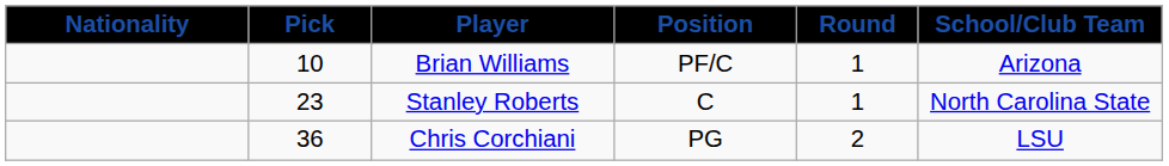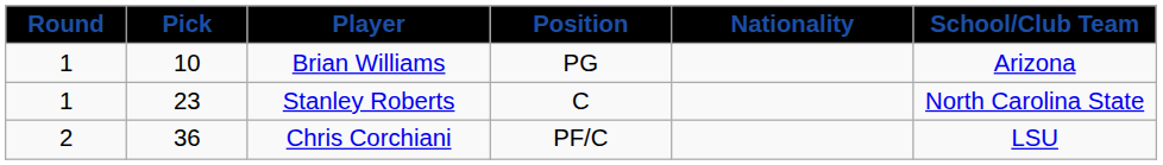 <table class="wikitable sortable sortable">
 <tr>
-<th style="background:#000000; color:#1C4EA4"  width="20%">Nationality</th>
+<th style="background:#000000; color:#1C4EA4"  width="10%">Round</th>
 <th style="background:#000000; color:#1C4EA4"  width="10%">Pick</th>
 <th style="background:#000000; color:#1C4EA4"  width="20%">Player</th>
 <th style="background:#000000; color:#1C4EA4"  width="15%">Position</th>
-<th style="background:#000000; color:#1C4EA4"  width="10%">Round</th>
+<th style="background:#000000; color:#1C4EA4"  width="20%">Nationality</th>
 <th style="background:#000000; color:#1C4EA4"  width="20%">School/Club Team</th>
 </tr>
 <tr style="text-align: center">
-<td></td>
+<td>1</td>
 <td>10</td>
 <td><a href='#'>Brian Williams</a></td>
-<td>PF/C</td>
-<td>1</td>
+<td>PG</td>
+<td></td>
 <td><a href='#'>Arizona</a></td>
 </tr>
 <tr style="text-align: center">
-<td></td>
+<td>1</td>
 <td>23</td>
 <td><a href='#'>Stanley Roberts</a></td>
 <td>C</td>
-<td>1</td>
+<td></td>
 <td><a href='#'>North Carolina State</a></td>
 </tr>
 <tr style="text-align: center">
-<td></td>
+<td>2</td>
 <td>36</td>
 <td><a href='#'>Chris Corchiani</a></td>
-<td>PG</td>
-<td>2</td>
+<td>PF/C</td>
+<td></td>
 <td><a href='#'>LSU</a></td>
 </tr>
 </table>
